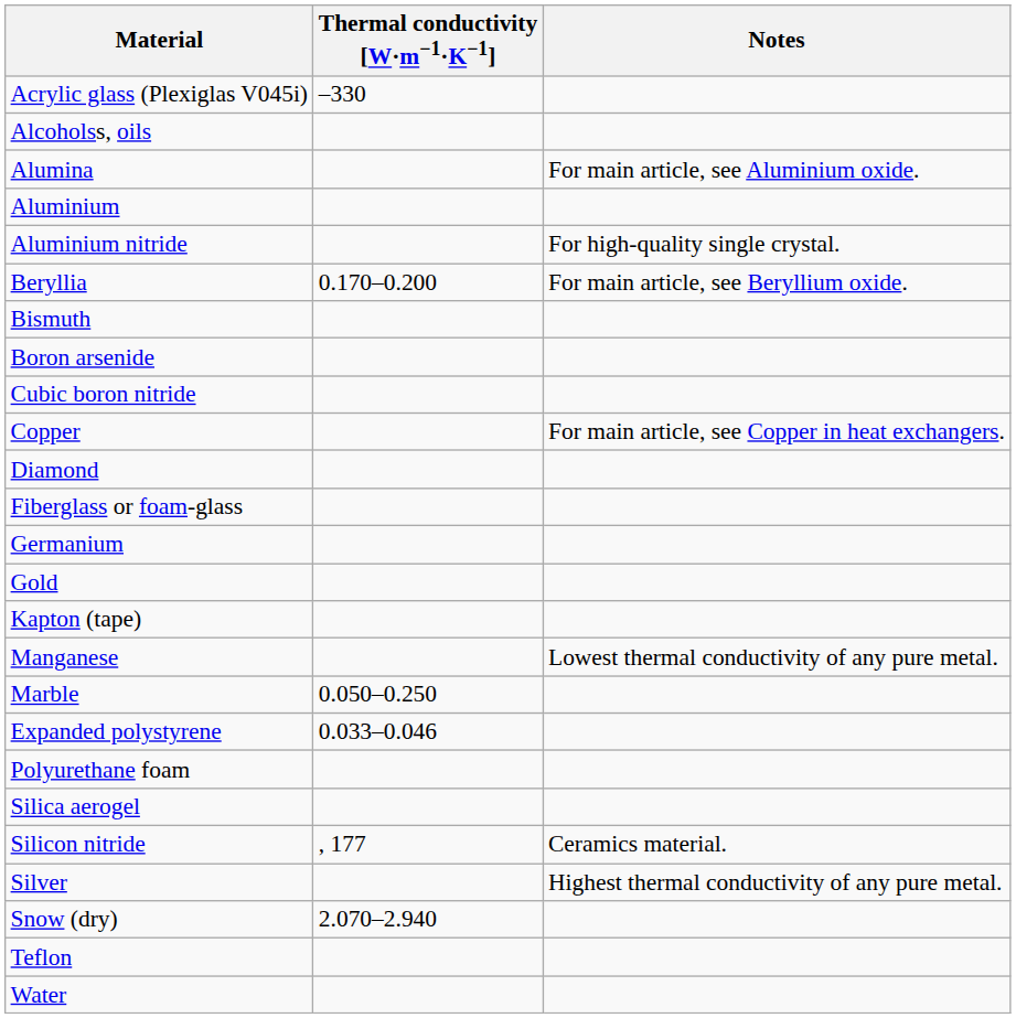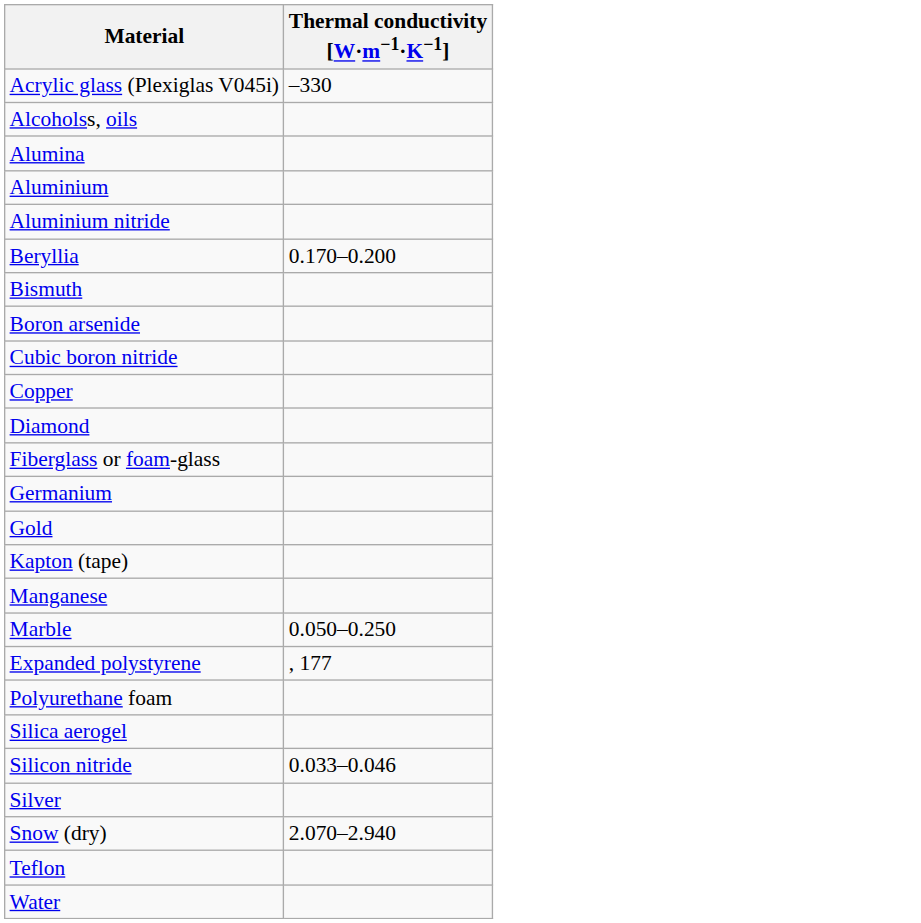 <table class="wikitable sortable sticky-header">
 <tr>
 <th>Material</th>
 <th>Thermal conductivity<br>&#91;<a href='#'>W</a>·<a href='#'>m</a><sup>−1</sup>·<a href='#'>K</a><sup>−1</sup>&#93;</th>
-<th class=unsortable>Notes</th>
 </tr>
 <tr>
 <td><a href='#'>Acrylic glass</a> (Plexiglas V045i)</td>
 <td>–330</td>
-<td></td>
 </tr>
 <tr>
 <td><a href='#'>Alcohols</a>s, <a href='#'>oils</a></td>
-<td></td>
 <td></td>
 </tr>
 <tr>
 <td><a href='#'>Alumina</a></td>
 <td></td>
-<td>For main article, see <a href='#'>Aluminium oxide</a>.</td>
 </tr>
 <tr>
 <td><a href='#'>Aluminium</a></td>
-<td></td>
 <td></td>
 </tr>
 <tr>
 <td><a href='#'>Aluminium nitride</a></td>
 <td></td>
-<td>For high-quality single crystal.</td>
 </tr>
 <tr>
 <td><a href='#'>Beryllia</a></td>
 <td>0.170–0.200</td>
-<td>For main article, see <a href='#'>Beryllium oxide</a>.</td>
 </tr>
 <tr>
 <td><a href='#'>Bismuth</a></td>
-<td></td>
 <td></td>
 </tr>
 <tr>
 <td><a href='#'>Boron arsenide</a></td>
 <td></td>
-<td></td>
 </tr>
 <tr>
 <td><a href='#'>Cubic boron nitride</a></td>
-<td></td>
 <td></td>
 </tr>
 <tr>
 <td><a href='#'>Copper</a></td>
 <td></td>
-<td>For main article, see <a href='#'>Copper in heat exchangers</a>.</td>
 </tr>
 <tr>
 <td><a href='#'>Diamond</a></td>
-<td></td>
 <td></td>
 </tr>
 <tr>
 <td><a href='#'>Fiberglass</a> or <a href='#'>foam</a>-glass</td>
 <td></td>
-<td></td>
 </tr>
 <tr>
 <td><a href='#'>Germanium</a></td>
-<td></td>
 <td></td>
 </tr>
 <tr>
 <td><a href='#'>Gold</a></td>
 <td></td>
-<td></td>
 </tr>
 <tr>
 <td><a href='#'>Kapton</a> (tape)</td>
-<td></td>
 <td></td>
 </tr>
 <tr>
 <td><a href='#'>Manganese</a></td>
 <td></td>
-<td>Lowest thermal conductivity of any pure metal.</td>
 </tr>
 <tr>
 <td><a href='#'>Marble</a></td>
 <td>0.050–0.250</td>
-<td></td>
 </tr>
 <tr>
 <td><a href='#'>Expanded polystyrene</a></td>
-<td>0.033–0.046</td>
-<td></td>
+<td>, 177</td>
 </tr>
 <tr>
 <td><a href='#'>Polyurethane</a> foam</td>
-<td></td>
 <td></td>
 </tr>
 <tr>
 <td><a href='#'>Silica aerogel</a></td>
 <td></td>
-<td></td>
 </tr>
 <tr>
 <td><a href='#'>Silicon nitride</a></td>
-<td>, 177</td>
-<td>Ceramics material.</td>
+<td>0.033–0.046</td>
 </tr>
 <tr>
 <td><a href='#'>Silver</a></td>
 <td></td>
-<td>Highest thermal conductivity of any pure metal.</td>
 </tr>
 <tr>
 <td><a href='#'>Snow</a> (dry)</td>
 <td>2.070–2.940</td>
-<td></td>
 </tr>
 <tr>
 <td><a href='#'>Teflon</a></td>
-<td></td>
 <td></td>
 </tr>
 <tr>
 <td><a href='#'>Water</a></td>
 <td></td>
-<td></td>
 </tr>
 </table>
